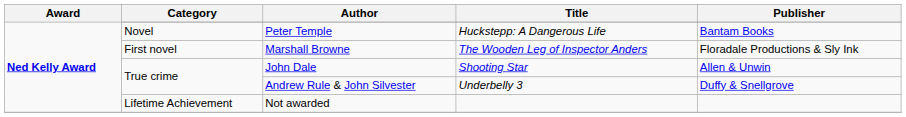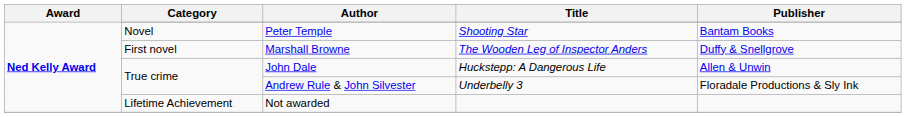 <table class="wikitable" width=100%>
 <tr>
 <th>Award</th>
 <th>Category</th>
 <th>Author</th>
 <th>Title</th>
 <th>Publisher</th>
 </tr>
 <tr>
 <td rowspan=6><strong><a href='#'>Ned Kelly Award</a></strong></td>
 </tr>
 <tr>
 <td>Novel</td>
 <td><a href='#'>Peter Temple</a></td>
-<td><em>Huckstepp: A Dangerous Life</em></td>
+<td><em><a href='#'>Shooting Star</a></em></td>
 <td><a href='#'>Bantam Books</a></td>
 </tr>
 <tr>
 <td>First novel</td>
 <td><a href='#'>Marshall Browne</a></td>
 <td><em><a href='#'>The Wooden Leg of Inspector Anders</a></em></td>
-<td>Floradale Productions & Sly Ink</td>
+<td><a href='#'>Duffy & Snellgrove</a></td>
 </tr>
 <tr>
 <td rowspan=2>True crime</td>
 <td><a href='#'>John Dale</a></td>
-<td><em><a href='#'>Shooting Star</a></em></td>
+<td><em>Huckstepp: A Dangerous Life</em></td>
 <td><a href='#'>Allen & Unwin</a></td>
 </tr>
 <tr>
 <td><a href='#'>Andrew Rule</a> & <a href='#'>John Silvester</a></td>
 <td><em>Underbelly 3</em></td>
-<td><a href='#'>Duffy & Snellgrove</a></td>
+<td>Floradale Productions & Sly Ink</td>
 </tr>
 <tr>
 <td>Lifetime Achievement</td>
 <td>Not awarded</td>
 <td></td>
 <td></td>
 </tr>
 <tr>
 </tr>
 </table>
